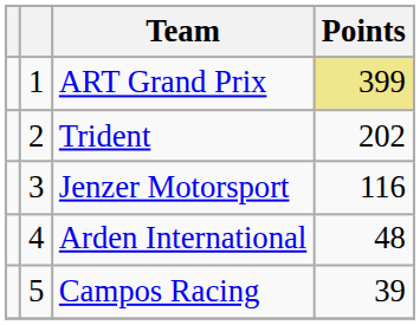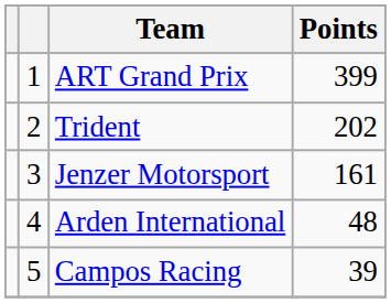 <table class="wikitable" style="font-size: 85%;">
 <tr>
 <th></th>
 <th></th>
 <th>Team</th>
 <th>Points</th>
 </tr>
 <tr>
 <td></td>
 <td align="center">1</td>
 <td> <a href='#'>ART Grand Prix</a></td>
-<td align="right" style="background: khaki;">399</td>
+<td align="right">399</td>
 </tr>
 <tr>
 <td></td>
 <td align="center">2</td>
 <td> <a href='#'>Trident</a></td>
 <td align="right">202</td>
 </tr>
 <tr>
 <td></td>
 <td align="center">3</td>
 <td> <a href='#'>Jenzer Motorsport</a></td>
-<td align="right">116</td>
+<td align="right">161</td>
 </tr>
 <tr>
 <td></td>
 <td align="center">4</td>
 <td> <a href='#'>Arden International</a></td>
 <td align="right">48</td>
 </tr>
 <tr>
 <td></td>
 <td align="center">5</td>
 <td> <a href='#'>Campos Racing</a></td>
 <td align="right">39</td>
 </tr>
 <tr>
 </tr>
 </table>
